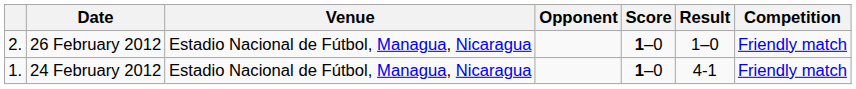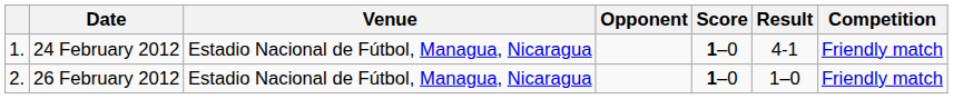 <table class="wikitable">
 <tr>
 <th></th>
 <th>Date</th>
 <th>Venue</th>
 <th>Opponent</th>
 <th>Score</th>
 <th>Result</th>
 <th>Competition</th>
 </tr>
 <tr>
+<td align="center">1.</td>
+<td>24 February 2012</td>
+<td>Estadio Nacional de Fútbol, <a href='#'>Managua</a>, <a href='#'>Nicaragua</a></td>
+<td></td>
+<td align="center"><strong>1</strong>–0</td>
+<td align="center">4-1</td>
+<td><a href='#'>Friendly match</a></td>
+</tr>
+<tr>
 <td align="center">2.</td>
 <td>26 February 2012</td>
 <td>Estadio Nacional de Fútbol, <a href='#'>Managua</a>, <a href='#'>Nicaragua</a></td>
 <td></td>
 <td align="center"><strong>1</strong>–0</td>
 <td align="center">1–0</td>
 <td><a href='#'>Friendly match</a></td>
 </tr>
-<tr>
-<td align="center">1.</td>
-<td>24 February 2012</td>
-<td>Estadio Nacional de Fútbol, <a href='#'>Managua</a>, <a href='#'>Nicaragua</a></td>
-<td></td>
-<td align="center"><strong>1</strong>–0</td>
-<td align="center">4-1</td>
-<td><a href='#'>Friendly match</a></td>
-</tr>
 </table>
